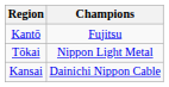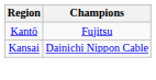 <table class="wikitable" style="text-align:center;">
 <tr>
 <th>Region</th>
 <th>Champions</th>
 </tr>
 <tr>
 <td><a href='#'>Kantō</a></td>
 <td><a href='#'>Fujitsu</a></td>
 </tr>
 <tr>
-<td><a href='#'>Tōkai</a></td>
-<td><a href='#'>Nippon Light Metal</a></td>
-</tr>
-<tr>
 <td><a href='#'>Kansai</a></td>
 <td><a href='#'>Dainichi Nippon Cable</a></td>
 </tr>
 </table>
